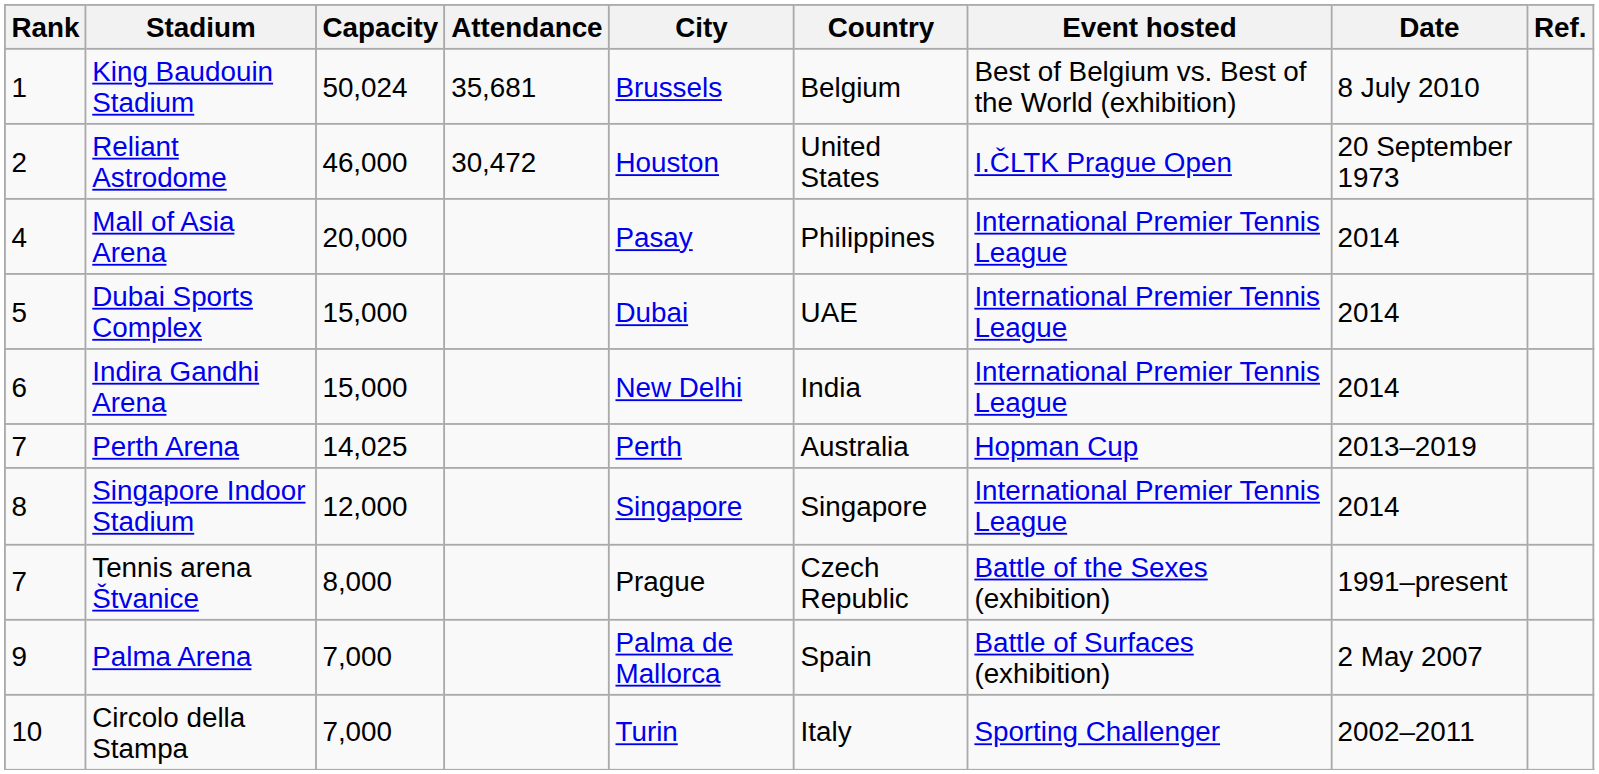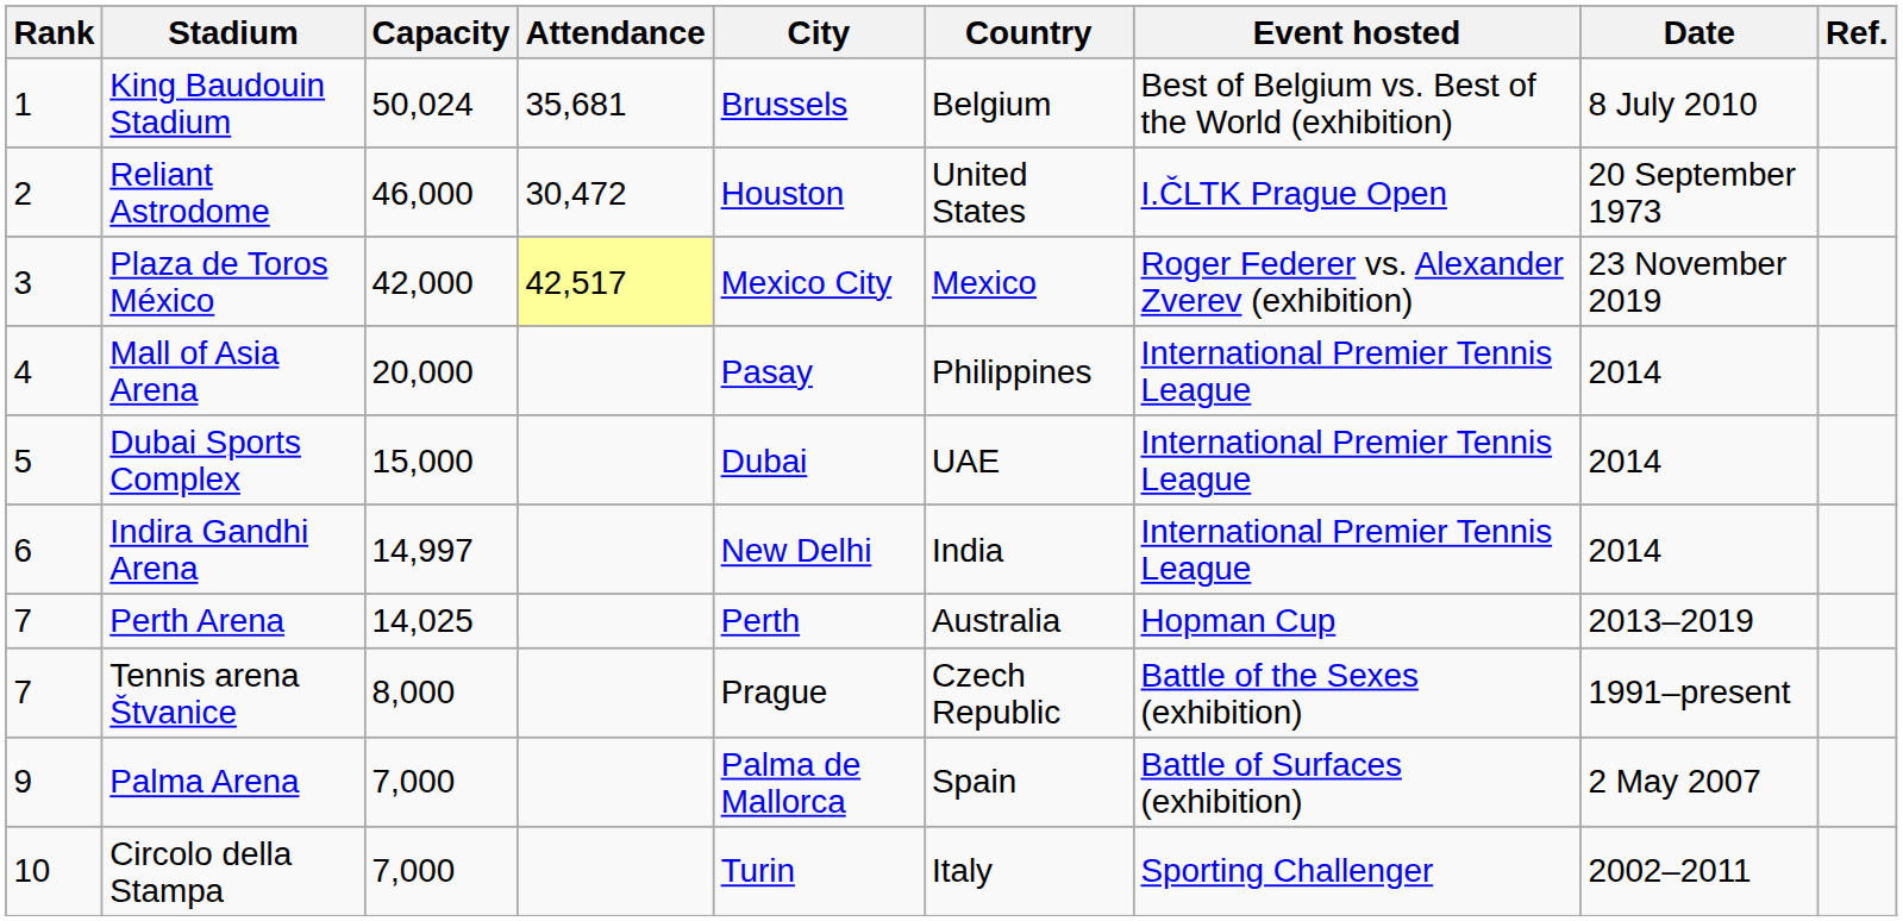 <table class="wikitable sortable" style="font-size: 95%;">
 <tr>
 <th>Rank</th>
 <th>Stadium</th>
 <th>Capacity</th>
 <th>Attendance</th>
 <th>City</th>
 <th>Country</th>
 <th>Event hosted</th>
 <th>Date</th>
 <th>Ref.</th>
 </tr>
 <tr>
 <td>1</td>
 <td><a href='#'>King Baudouin Stadium</a></td>
 <td>50,024</td>
 <td>35,681</td>
 <td><a href='#'>Brussels</a></td>
 <td>Belgium</td>
 <td>Best of Belgium vs. Best of the World (exhibition)</td>
 <td>8 July 2010</td>
 <td></td>
 </tr>
 <tr>
 <td>2</td>
 <td><a href='#'>Reliant Astrodome</a></td>
 <td>46,000</td>
 <td>30,472</td>
 <td><a href='#'>Houston</a></td>
 <td>United States</td>
 <td><a href='#'>I.ČLTK Prague Open</a></td>
 <td>20 September 1973</td>
 <td></td>
 </tr>
 <tr>
+<td>3</td>
+<td><a href='#'>Plaza de Toros México</a></td>
+<td>42,000</td>
+<td style="background:#ff9;">42,517</td>
+<td><a href='#'>Mexico City</a></td>
+<td><a href='#'>Mexico</a></td>
+<td><a href='#'>Roger Federer</a> vs. <a href='#'>Alexander Zverev</a> (exhibition)</td>
+<td>23 November 2019</td>
+<td></td>
+</tr>
+<tr>
 <td>4</td>
 <td><a href='#'>Mall of Asia Arena</a></td>
 <td>20,000</td>
 <td></td>
 <td><a href='#'>Pasay</a></td>
 <td>Philippines</td>
 <td><a href='#'>International Premier Tennis League</a></td>
 <td>2014</td>
 <td></td>
 </tr>
 <tr>
 <td>5</td>
 <td><a href='#'>Dubai Sports Complex</a></td>
 <td>15,000</td>
 <td></td>
 <td><a href='#'>Dubai</a></td>
 <td>UAE</td>
 <td><a href='#'>International Premier Tennis League</a></td>
 <td>2014</td>
 <td></td>
 </tr>
 <tr>
 <td>6</td>
 <td><a href='#'>Indira Gandhi Arena</a></td>
-<td>15,000</td>
+<td>14,997</td>
 <td></td>
 <td><a href='#'>New Delhi</a></td>
 <td>India</td>
 <td><a href='#'>International Premier Tennis League</a></td>
 <td>2014</td>
 <td></td>
 </tr>
 <tr>
 <td>7</td>
 <td><a href='#'>Perth Arena</a></td>
 <td>14,025</td>
 <td></td>
 <td><a href='#'>Perth</a></td>
 <td>Australia</td>
 <td><a href='#'>Hopman Cup</a></td>
 <td>2013–2019</td>
-<td></td>
-</tr>
-<tr>
-<td>8</td>
-<td><a href='#'>Singapore Indoor Stadium</a></td>
-<td>12,000</td>
-<td></td>
-<td><a href='#'>Singapore</a></td>
-<td>Singapore</td>
-<td><a href='#'>International Premier Tennis League</a></td>
-<td>2014</td>
 <td></td>
 </tr>
 <tr>
 <td>7</td>
 <td>Tennis arena <a href='#'>Štvanice</a></td>
 <td>8,000</td>
 <td></td>
 <td>Prague</td>
 <td>Czech Republic</td>
 <td><a href='#'>Battle of the Sexes</a> (exhibition)</td>
 <td>1991–present</td>
 <td></td>
 </tr>
 <tr>
 <td>9</td>
 <td><a href='#'>Palma Arena</a></td>
 <td>7,000</td>
 <td></td>
 <td><a href='#'>Palma de Mallorca</a></td>
 <td>Spain</td>
 <td><a href='#'>Battle of Surfaces</a> (exhibition)</td>
 <td>2 May 2007</td>
 <td></td>
 </tr>
 <tr>
 <td>10</td>
 <td>Circolo della Stampa</td>
 <td>7,000</td>
 <td></td>
 <td><a href='#'>Turin</a></td>
 <td>Italy</td>
 <td><a href='#'>Sporting Challenger</a></td>
 <td>2002–2011</td>
 <td></td>
 </tr>
 <tr>
 </tr>
 </table>
